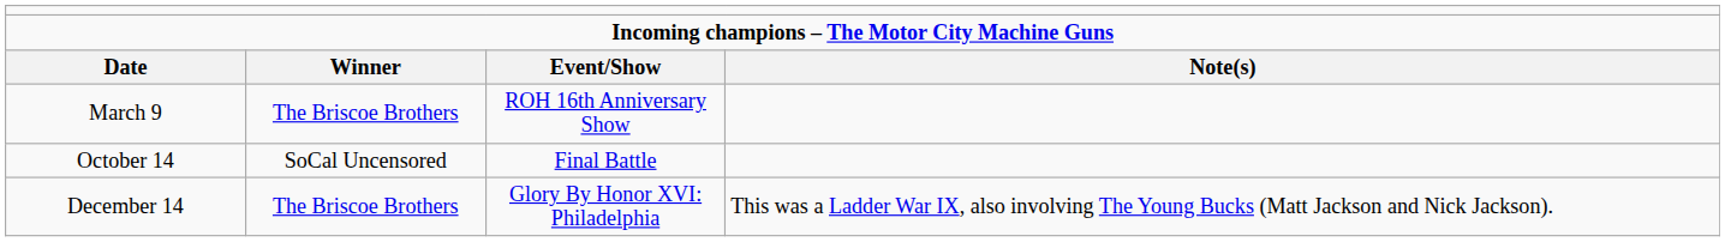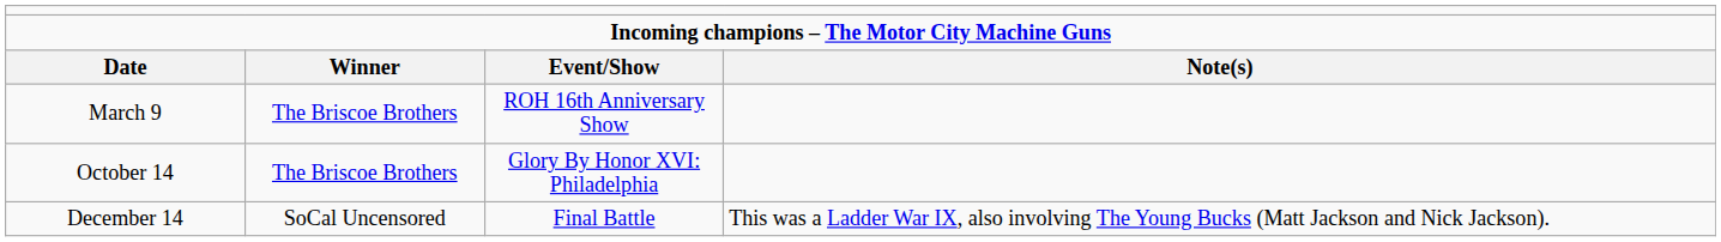 <table class="wikitable" style="text-align:center; width:100%;">
 <tr>
 <td colspan="5"></td>
 </tr>
 <tr>
 <td colspan="5"><strong>Incoming champions – <a href='#'>The Motor City Machine Guns</a> </strong></td>
 </tr>
 <tr>
 <th width=14%>Date</th>
 <th width=14%>Winner</th>
 <th width=14%>Event/Show</th>
 <th width=58%>Note(s)</th>
 </tr>
 <tr>
 <td>March 9</td>
 <td><a href='#'>The Briscoe Brothers</a><br></td>
 <td><a href='#'>ROH 16th Anniversary Show</a></td>
 <td style="text-align:left;"></td>
 </tr>
 <tr>
 <td>October 14</td>
-<td>SoCal Uncensored<br></td>
-<td><a href='#'>Final Battle</a></td>
+<td><a href='#'>The Briscoe Brothers</a><br></td>
+<td><a href='#'>Glory By Honor XVI: Philadelphia</a></td>
 <td style="text-align:left;"></td>
 </tr>
 <tr>
 <td>December 14</td>
-<td><a href='#'>The Briscoe Brothers</a><br></td>
-<td><a href='#'>Glory By Honor XVI: Philadelphia</a></td>
+<td>SoCal Uncensored<br></td>
+<td><a href='#'>Final Battle</a></td>
 <td align=left>This was a <a href='#'>Ladder War IX</a>, also involving <a href='#'>The Young Bucks</a> (Matt Jackson and Nick Jackson).</td>
 </tr>
 </table>
